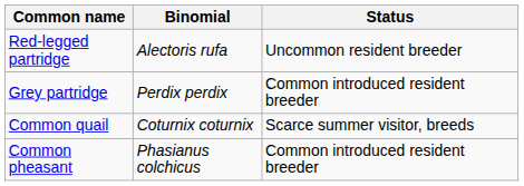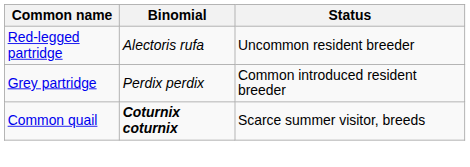 <table width=60% class="wikitable">
 <tr>
 <th width=25%>Common name</th>
 <th width=25%>Binomial</th>
 <th width=50%>Status</th>
 </tr>
 <tr>
 <td><a href='#'>Red-legged partridge</a></td>
 <td><em>Alectoris rufa</em></td>
 <td>Uncommon resident breeder</td>
 </tr>
 <tr>
 <td><a href='#'>Grey partridge</a></td>
 <td><em>Perdix perdix</em></td>
 <td>Common introduced resident breeder</td>
 </tr>
 <tr>
 <td><a href='#'>Common quail</a></td>
-<td><em>Coturnix coturnix</em></td>
+<td><strong><em>Coturnix coturnix</em></strong></td>
 <td>Scarce summer visitor, breeds</td>
 </tr>
-<tr>
-<td><a href='#'>Common pheasant</a></td>
-<td><em>Phasianus colchicus</em></td>
-<td>Common introduced resident breeder</td>
-</tr>
 </table>
